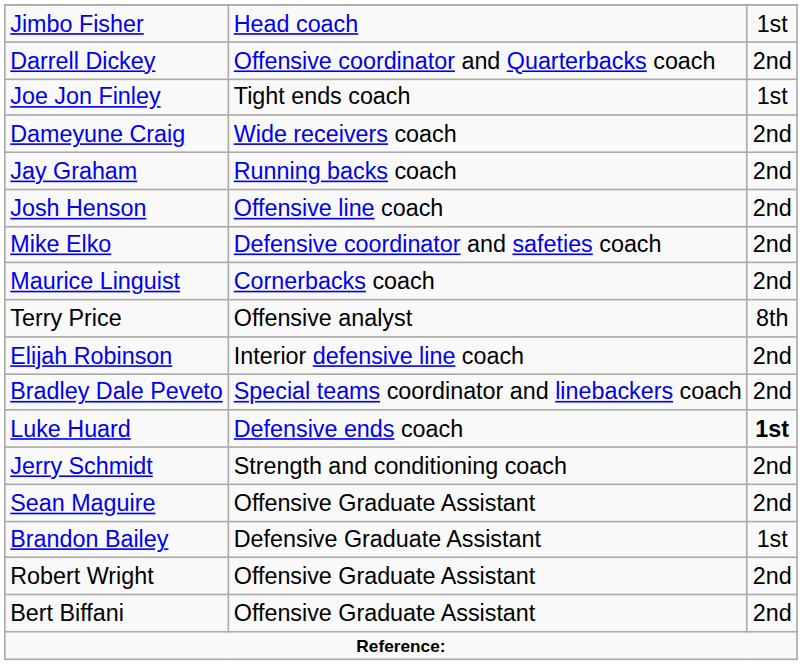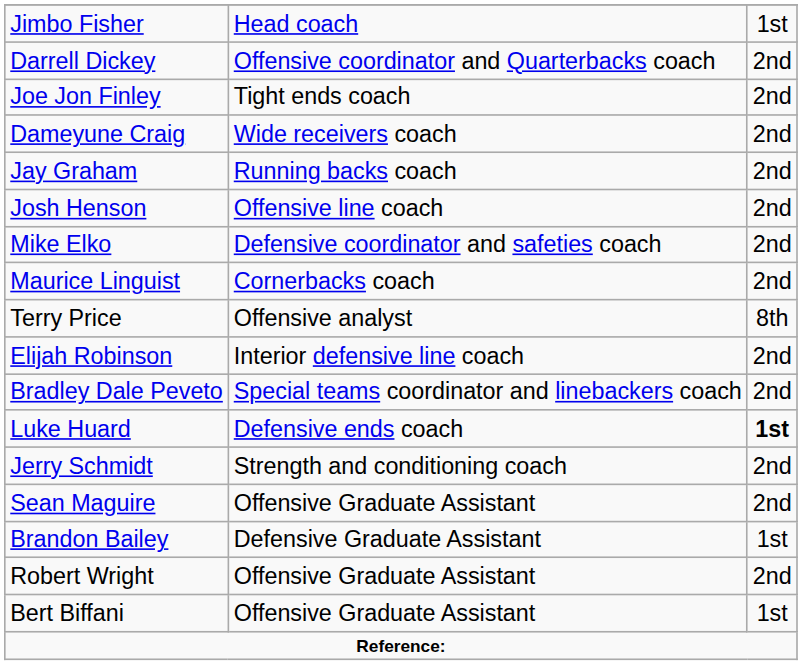 <table class="wikitable" style="font-size:90%;">
 <tr>
 </tr>
 <tr>
 <td><a href='#'>Jimbo Fisher</a></td>
 <td><a href='#'>Head coach</a></td>
 <td align="center">1st</td>
 </tr>
 <tr>
 <td><a href='#'>Darrell Dickey</a></td>
 <td><a href='#'>Offensive coordinator</a> and <a href='#'>Quarterbacks</a> coach</td>
 <td align="center">2nd</td>
 </tr>
 <tr>
 <td><a href='#'>Joe Jon Finley</a></td>
 <td>Tight ends coach</td>
-<td align="center">1st</td>
+<td align="center">2nd</td>
 </tr>
 <tr>
 <td><a href='#'>Dameyune Craig</a></td>
 <td><a href='#'>Wide receivers</a> coach</td>
 <td align="center">2nd</td>
 </tr>
 <tr>
 <td><a href='#'>Jay Graham</a></td>
 <td><a href='#'>Running backs</a> coach</td>
 <td align="center">2nd</td>
 </tr>
 <tr>
 <td><a href='#'>Josh Henson</a></td>
 <td><a href='#'>Offensive line</a> coach</td>
 <td align="center">2nd</td>
 </tr>
 <tr>
 <td><a href='#'>Mike Elko</a></td>
 <td><a href='#'>Defensive coordinator</a> and <a href='#'>safeties</a> coach</td>
 <td align="center">2nd</td>
 </tr>
 <tr>
 <td><a href='#'>Maurice Linguist</a></td>
 <td><a href='#'>Cornerbacks</a> coach</td>
 <td align="center">2nd</td>
 </tr>
 <tr>
 <td>Terry Price</td>
 <td>Offensive analyst</td>
 <td align="center">8th</td>
 </tr>
 <tr>
 <td><a href='#'>Elijah Robinson</a></td>
 <td>Interior <a href='#'>defensive line</a> coach</td>
 <td align="center">2nd</td>
 </tr>
 <tr>
 <td><a href='#'>Bradley Dale Peveto</a></td>
 <td><a href='#'>Special teams</a> coordinator and <a href='#'>linebackers</a> coach</td>
 <td align="center">2nd</td>
 </tr>
 <tr>
 <td><a href='#'>Luke Huard</a></td>
 <td><a href='#'>Defensive ends</a> coach</td>
 <td align="center"><strong>1st</strong></td>
 </tr>
 <tr>
 <td><a href='#'>Jerry Schmidt</a></td>
 <td>Strength and conditioning coach</td>
 <td align="center">2nd</td>
 </tr>
 <tr>
 <td><a href='#'>Sean Maguire</a></td>
 <td>Offensive Graduate Assistant</td>
 <td align="center">2nd</td>
 </tr>
 <tr>
 <td><a href='#'>Brandon Bailey</a></td>
 <td>Defensive Graduate Assistant</td>
 <td align="center">1st</td>
 </tr>
 <tr>
 <td>Robert Wright</td>
 <td>Offensive Graduate Assistant</td>
 <td align="center">2nd</td>
 </tr>
 <tr>
 <td>Bert Biffani</td>
 <td>Offensive Graduate Assistant</td>
-<td align="center">2nd</td>
+<td align="center">1st</td>
 </tr>
 <tr>
 <td colspan="4"  style="font-size:8pt; text-align:center;"><strong>Reference:</strong></td>
 </tr>
 </table>
